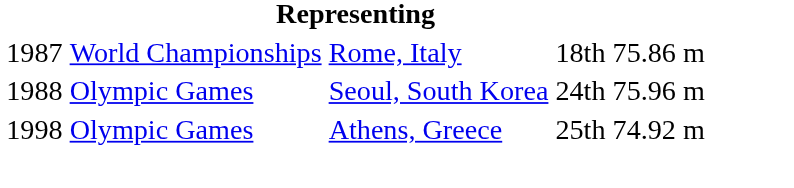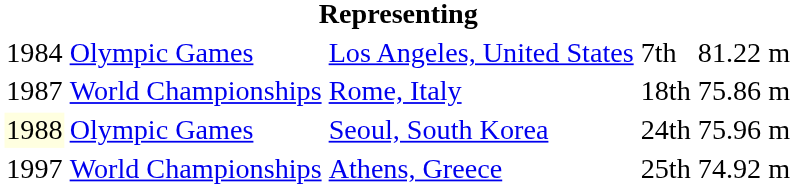 <table>
 <tr>
 <th colspan="5">Representing </th>
+</tr>
+<tr>
+<td>1984</td>
+<td><a href='#'>Olympic Games</a></td>
+<td><a href='#'>Los Angeles, United States</a></td>
+<td>7th</td>
+<td>81.22 m</td>
 </tr>
 <tr>
 <td>1987</td>
 <td><a href='#'>World Championships</a></td>
 <td><a href='#'>Rome, Italy</a></td>
 <td>18th</td>
 <td>75.86 m</td>
 </tr>
 <tr>
-<td>1988</td>
+<td style="background: lightyellow;">1988</td>
 <td><a href='#'>Olympic Games</a></td>
 <td><a href='#'>Seoul, South Korea</a></td>
 <td>24th</td>
 <td>75.96 m</td>
 </tr>
 <tr>
-<td>1998</td>
-<td><a href='#'>Olympic Games</a></td>
+<td>1997</td>
+<td><a href='#'>World Championships</a></td>
 <td><a href='#'>Athens, Greece</a></td>
 <td>25th</td>
 <td>74.92 m</td>
 </tr>
 </table>
